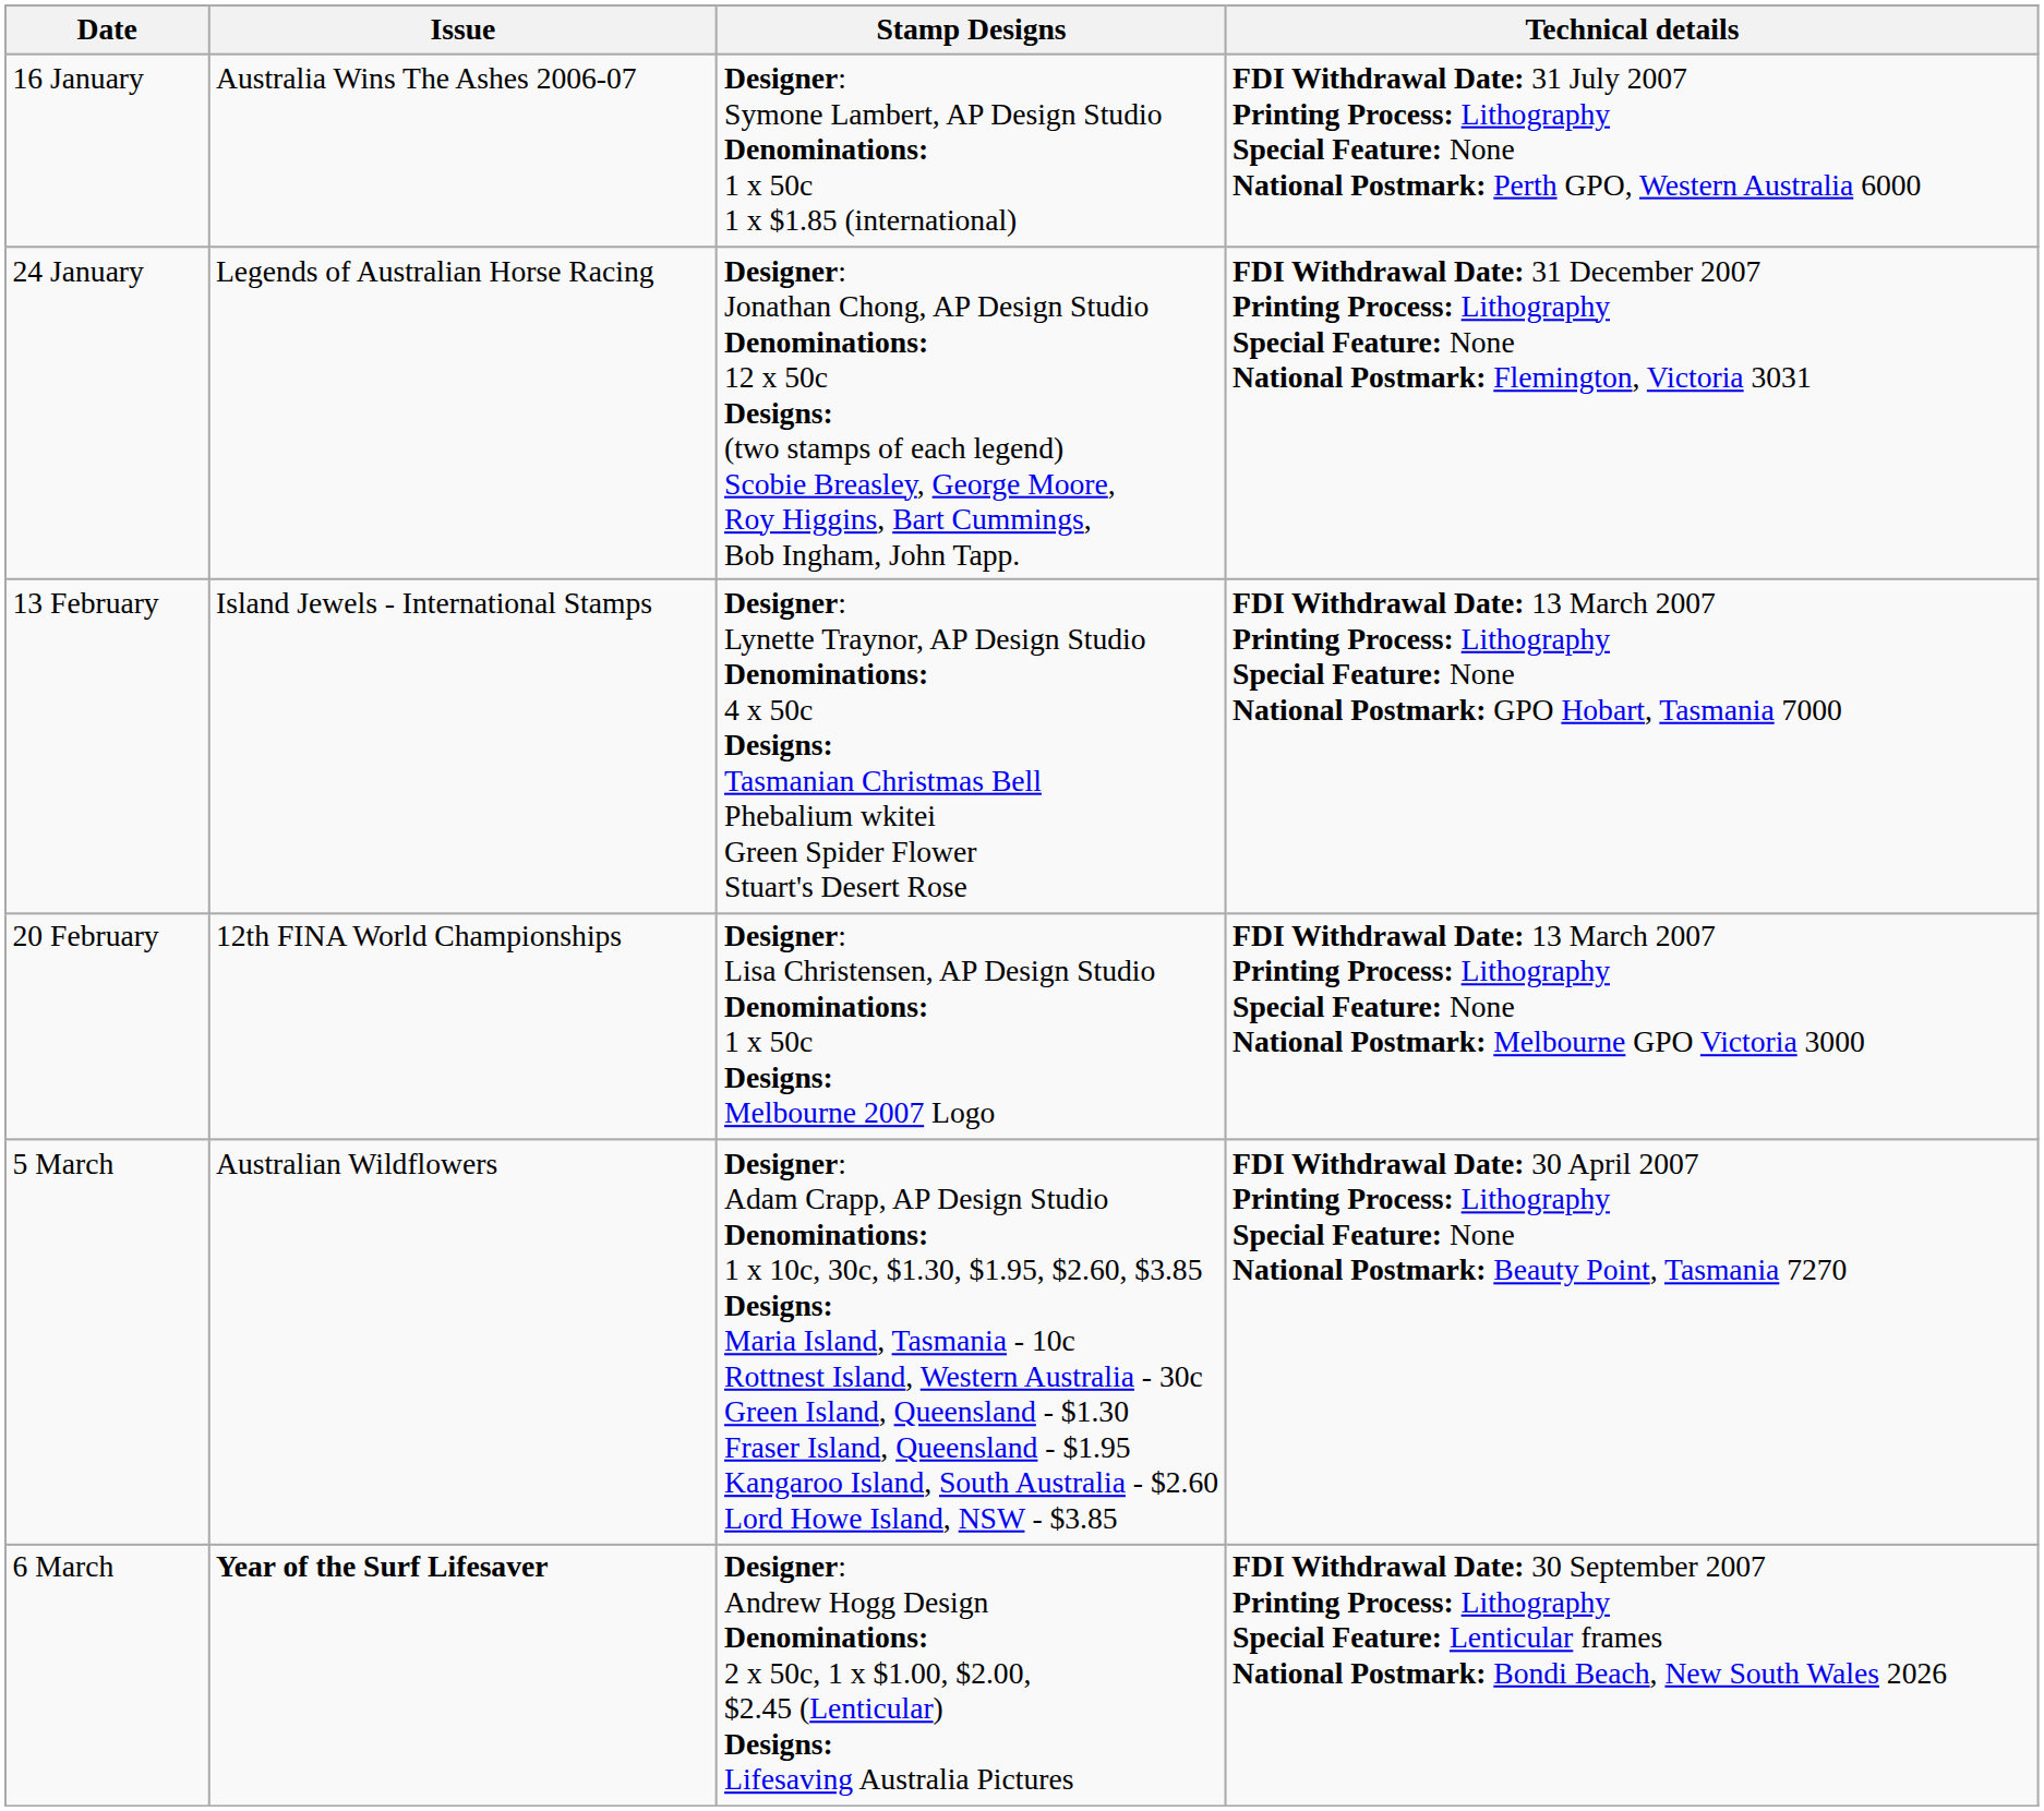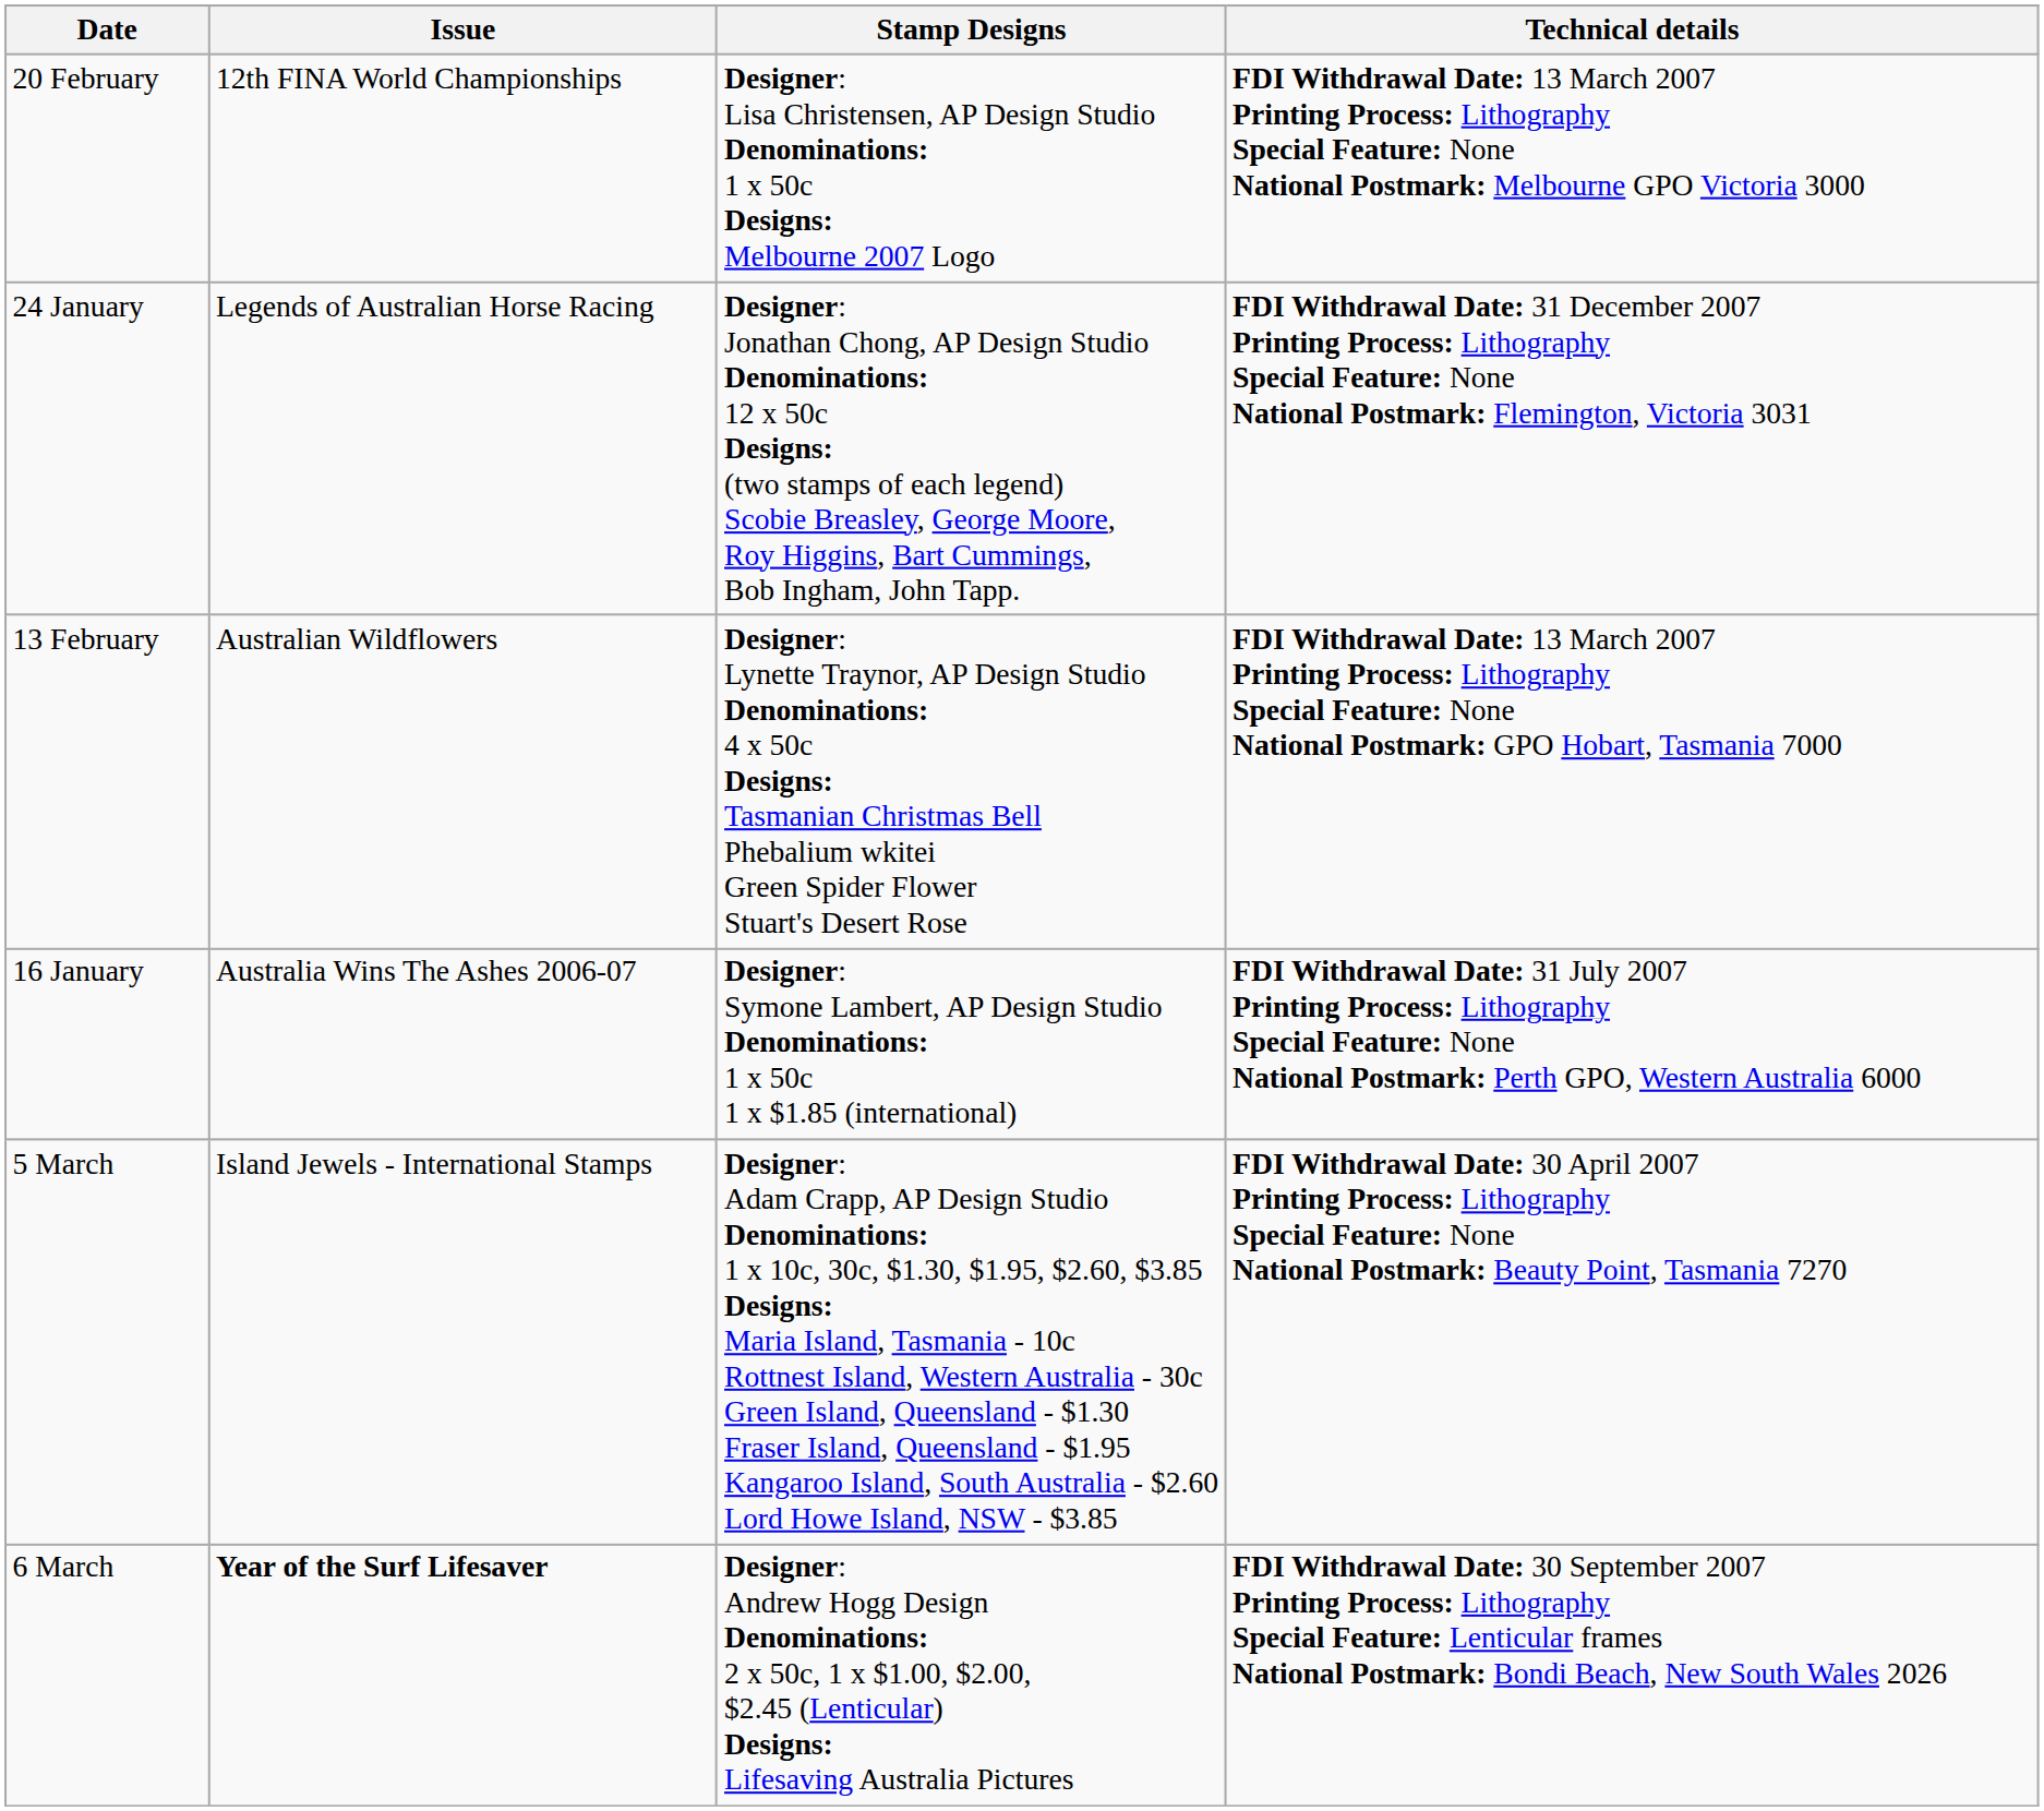 <table class="wikitable" style="font-size:85%;" style="width: 100%">
 <tr>
 <th width="10%" align="top">Date</th>
 <th width="25%" align="top">Issue</th>
 <th width="25%" align="top">Stamp Designs</th>
 <th width="40%" align="top">Technical details</th>
 </tr>
 <tr valign=top>
-<td>16 January</td>
-<td>Australia Wins The Ashes 2006-07</td>
-<td><strong>Designer</strong>: <br>Symone Lambert, AP Design Studio <br> <strong>Denominations:</strong> <br> 1 x 50c <br> 1 x $1.85 (international)</td>
-<td><strong>FDI Withdrawal Date:</strong> 31 July 2007 <br> <strong>Printing Process:</strong> <a href='#'>Lithography</a> <br> <strong>Special Feature:</strong> None <br> <strong>National Postmark:</strong> <a href='#'>Perth</a> GPO, <a href='#'>Western Australia</a> 6000</td>
+<td>20 February</td>
+<td>12th FINA World Championships</td>
+<td><strong>Designer</strong>: <br>Lisa Christensen, AP Design Studio <br><strong>Denominations:</strong> <br> 1 x 50c <br> <strong>Designs:</strong> <br> <a href='#'>Melbourne 2007</a> Logo</td>
+<td><strong>FDI Withdrawal Date:</strong> 13 March 2007 <br> <strong>Printing Process:</strong> <a href='#'>Lithography</a> <br> <strong>Special Feature:</strong> None <br> <strong>National Postmark:</strong> <a href='#'>Melbourne</a> GPO <a href='#'>Victoria</a> 3000</td>
 </tr>
 <tr valign=top>
 <td>24 January</td>
 <td>Legends of Australian Horse Racing</td>
 <td><strong>Designer</strong>: <br>Jonathan Chong, AP Design Studio <br><strong>Denominations:</strong> <br> 12 x 50c <br> <strong>Designs:</strong> <br> (two stamps of each legend) <br> <a href='#'>Scobie Breasley</a>, <a href='#'>George Moore</a>,<br> <a href='#'>Roy Higgins</a>, <a href='#'>Bart Cummings</a>, <br> Bob Ingham, John Tapp.</td>
 <td><strong>FDI Withdrawal Date:</strong> 31 December 2007 <br> <strong>Printing Process:</strong> <a href='#'>Lithography</a> <br> <strong>Special Feature:</strong> None <br> <strong>National Postmark:</strong> <a href='#'>Flemington</a>, <a href='#'>Victoria</a> 3031</td>
 </tr>
 <tr valign=top>
 <td>13 February</td>
-<td>Island Jewels - International Stamps</td>
+<td>Australian Wildflowers</td>
 <td><strong>Designer</strong>: <br>Lynette Traynor, AP Design Studio <br><strong>Denominations:</strong> <br> 4 x 50c <br> <strong>Designs:</strong> <br> <a href='#'>Tasmanian Christmas Bell</a> <br> Phebalium wkitei <br> Green Spider Flower <br> Stuart's Desert Rose</td>
 <td><strong>FDI Withdrawal Date:</strong> 13 March 2007 <br> <strong>Printing Process:</strong> <a href='#'>Lithography</a> <br> <strong>Special Feature:</strong> None <br> <strong>National Postmark:</strong> GPO <a href='#'>Hobart</a>, <a href='#'>Tasmania</a> 7000</td>
 </tr>
 <tr valign=top>
-<td>20 February</td>
-<td>12th FINA World Championships</td>
-<td><strong>Designer</strong>: <br>Lisa Christensen, AP Design Studio <br><strong>Denominations:</strong> <br> 1 x 50c <br> <strong>Designs:</strong> <br> <a href='#'>Melbourne 2007</a> Logo</td>
-<td><strong>FDI Withdrawal Date:</strong> 13 March 2007 <br> <strong>Printing Process:</strong> <a href='#'>Lithography</a> <br> <strong>Special Feature:</strong> None <br> <strong>National Postmark:</strong> <a href='#'>Melbourne</a> GPO <a href='#'>Victoria</a> 3000</td>
+<td>16 January</td>
+<td>Australia Wins The Ashes 2006-07</td>
+<td><strong>Designer</strong>: <br>Symone Lambert, AP Design Studio <br> <strong>Denominations:</strong> <br> 1 x 50c <br> 1 x $1.85 (international)</td>
+<td><strong>FDI Withdrawal Date:</strong> 31 July 2007 <br> <strong>Printing Process:</strong> <a href='#'>Lithography</a> <br> <strong>Special Feature:</strong> None <br> <strong>National Postmark:</strong> <a href='#'>Perth</a> GPO, <a href='#'>Western Australia</a> 6000</td>
 </tr>
 <tr valign=top>
 <td>5 March</td>
-<td>Australian Wildflowers</td>
+<td>Island Jewels - International Stamps</td>
 <td><strong>Designer</strong>: <br>Adam Crapp, AP Design Studio <br><strong>Denominations:</strong> <br> 1 x 10c, 30c, $1.30, $1.95, $2.60, $3.85<br> <strong>Designs:</strong> <br> <a href='#'>Maria Island</a>, <a href='#'>Tasmania</a> - 10c<br><a href='#'>Rottnest Island</a>, <a href='#'>Western Australia</a> - 30c <br> <a href='#'>Green Island</a>, <a href='#'>Queensland</a> - $1.30 <br> <a href='#'>Fraser Island</a>, <a href='#'>Queensland</a> - $1.95 <br> <a href='#'>Kangaroo Island</a>, <a href='#'>South Australia</a> - $2.60 <br> <a href='#'>Lord Howe Island</a>, <a href='#'>NSW</a> - $3.85</td>
 <td><strong>FDI Withdrawal Date:</strong> 30 April 2007 <br> <strong>Printing Process:</strong> <a href='#'>Lithography</a> <br> <strong>Special Feature:</strong> None <br> <strong>National Postmark:</strong> <a href='#'>Beauty Point</a>, <a href='#'>Tasmania</a> 7270</td>
 </tr>
 <tr valign=top>
 <td>6 March</td>
 <td><strong>Year of the Surf Lifesaver</strong></td>
 <td><strong>Designer</strong>: <br>Andrew Hogg Design <br><strong>Denominations:</strong> <br> 2 x 50c, 1 x $1.00, $2.00, <br> $2.45 (<a href='#'>Lenticular</a>)  <br> <strong>Designs:</strong> <br> <a href='#'>Lifesaving</a> Australia Pictures</td>
 <td><strong>FDI Withdrawal Date:</strong> 30 September 2007 <br> <strong>Printing Process:</strong> <a href='#'>Lithography</a> <br> <strong>Special Feature:</strong> <a href='#'>Lenticular</a> frames <br> <strong>National Postmark:</strong> <a href='#'>Bondi Beach</a>, <a href='#'>New South Wales</a> 2026</td>
 </tr>
 </table>
